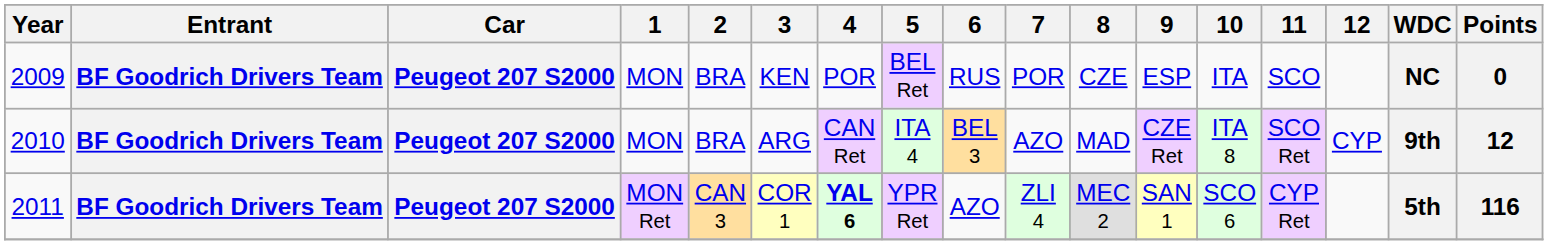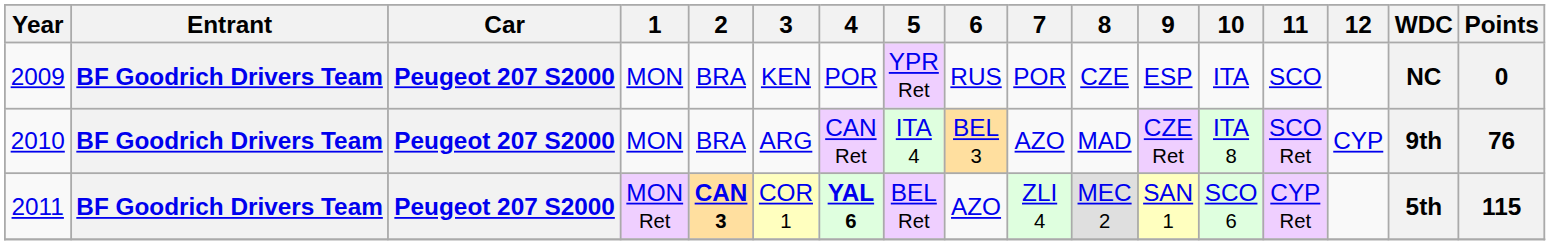 <table class="wikitable" border="1" style="text-align:center; font-size:85%;">
 <tr>
 <th>Year</th>
 <th>Entrant</th>
 <th>Car</th>
 <th>1</th>
 <th>2</th>
 <th>3</th>
 <th>4</th>
 <th>5</th>
 <th>6</th>
 <th>7</th>
 <th>8</th>
 <th>9</th>
 <th>10</th>
 <th>11</th>
 <th>12</th>
 <th>WDC</th>
 <th>Points</th>
 </tr>
 <tr>
 <td><a href='#'>2009</a></td>
 <th nowrap><a href='#'>BF Goodrich Drivers Team</a></th>
 <th nowrap><a href='#'>Peugeot 207 S2000</a></th>
 <td><a href='#'>MON</a></td>
 <td><a href='#'>BRA</a></td>
 <td><a href='#'>KEN</a></td>
 <td><a href='#'>POR</a></td>
-<td style="background:#EFCFFF;"><a href='#'>BEL</a><br><small>Ret</small></td>
+<td style="background:#EFCFFF;"><a href='#'>YPR</a><br><small>Ret</small></td>
 <td><a href='#'>RUS</a></td>
 <td><a href='#'>POR</a></td>
 <td><a href='#'>CZE</a></td>
 <td><a href='#'>ESP</a></td>
 <td><a href='#'>ITA</a></td>
 <td><a href='#'>SCO</a></td>
 <td></td>
 <th>NC</th>
 <th>0</th>
 </tr>
 <tr>
 <td><a href='#'>2010</a></td>
 <th nowrap><a href='#'>BF Goodrich Drivers Team</a></th>
 <th nowrap><a href='#'>Peugeot 207 S2000</a></th>
 <td><a href='#'>MON</a></td>
 <td><a href='#'>BRA</a></td>
 <td><a href='#'>ARG</a></td>
 <td style="background:#EFCFFF;"><a href='#'>CAN</a><br><small>Ret</small></td>
 <td style="background:#dfffdf;"><a href='#'>ITA</a><br><small>4</small></td>
 <td style="background:#ffdf9f;"><a href='#'>BEL</a><br><small>3</small></td>
 <td><a href='#'>AZO</a></td>
 <td><a href='#'>MAD</a></td>
 <td style="background:#EFCFFF;"><a href='#'>CZE</a><br><small>Ret</small></td>
 <td style="background:#dfffdf;"><a href='#'>ITA</a><br><small>8</small></td>
 <td style="background:#EFCFFF;"><a href='#'>SCO</a><br><small>Ret</small></td>
 <td><a href='#'>CYP</a></td>
 <th>9th</th>
-<th>12</th>
+<th>76</th>
 </tr>
 <tr>
 <td><a href='#'>2011</a></td>
 <th nowrap><a href='#'>BF Goodrich Drivers Team</a></th>
 <th nowrap><a href='#'>Peugeot 207 S2000</a></th>
 <td style="background:#EFCFFF;"><a href='#'>MON</a><br><small>Ret</small></td>
-<td style="background:#ffdf9f;"><a href='#'>CAN</a><br><small>3</small></td>
+<td style="background:#ffdf9f;"><strong><a href='#'>CAN</a><br><small>3</small></strong></td>
 <td style="background:#ffffbf;"><a href='#'>COR</a> <br><small>1</small></td>
 <td style="background:#DFFFDF;"><strong><a href='#'>YAL</a><br><small>6</small></strong></td>
-<td style="background:#EFCFFF;"><a href='#'>YPR</a><br><small>Ret</small></td>
+<td style="background:#EFCFFF;"><a href='#'>BEL</a><br><small>Ret</small></td>
 <td><a href='#'>AZO</a></td>
 <td style="background:#DFFFDF;"><a href='#'>ZLI</a><br><small>4</small></td>
 <td style="background:#dfdfdf;"><a href='#'>MEC</a><br><small>2</small></td>
 <td style="background:#ffffbf;"><a href='#'>SAN</a> <br><small>1</small></td>
 <td style="background:#DFFFDF;"><a href='#'>SCO</a> <br><small>6</small></td>
 <td style="background:#EFCFFF;"><a href='#'>CYP</a> <br><small>Ret</small></td>
 <td></td>
 <th>5th</th>
-<th>116</th>
+<th>115</th>
 </tr>
 <tr>
 </tr>
 </table>
